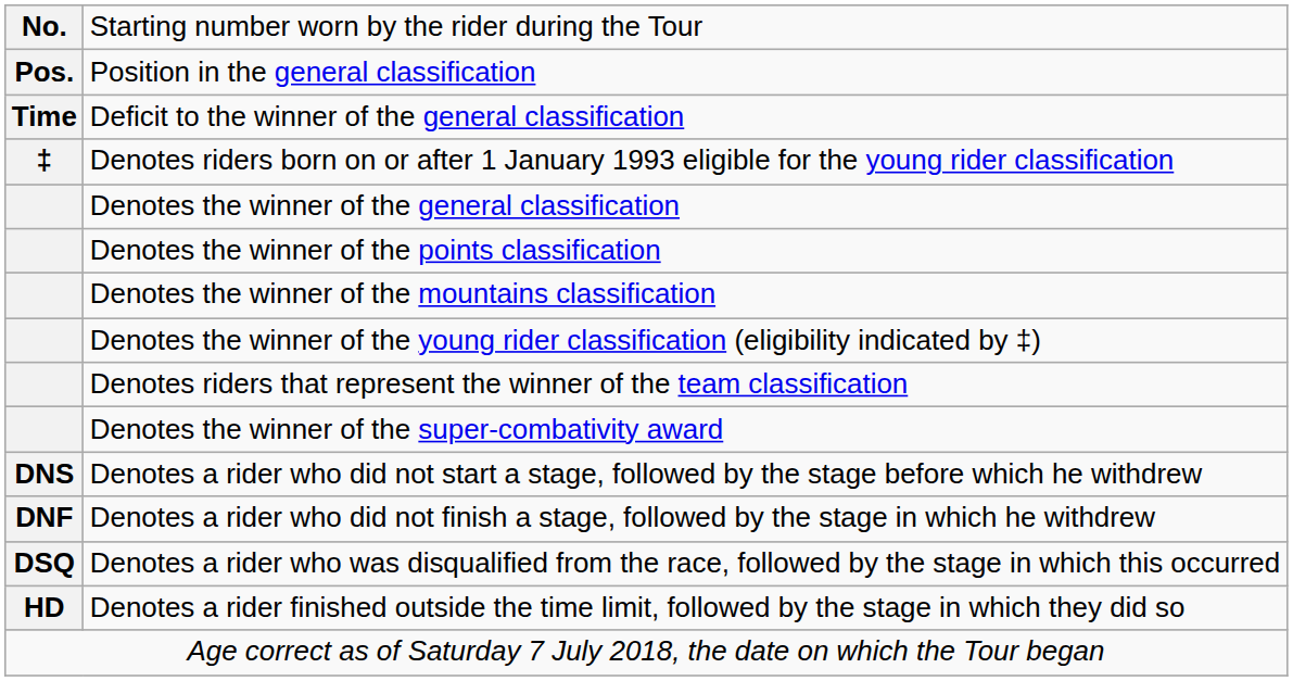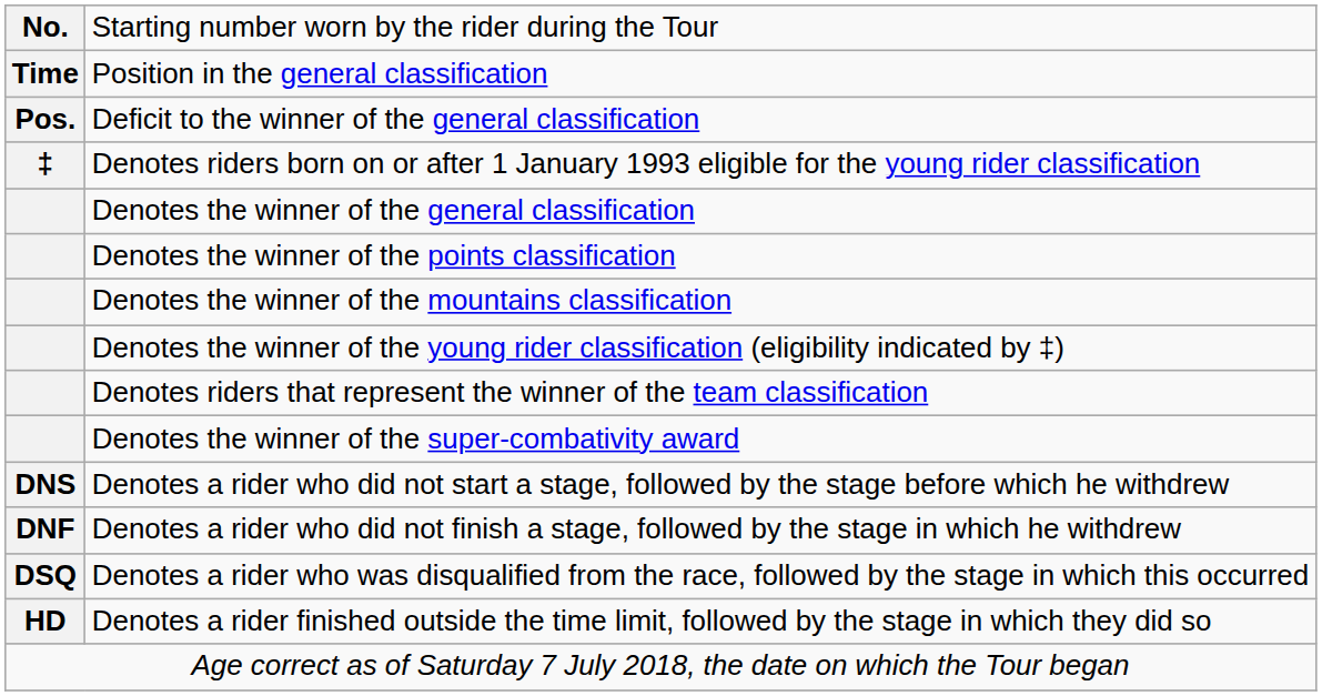 <table class="wikitable">
 <tr>
 <th scope="row" style="text-align:center;">No.</th>
 <td>Starting number worn by the rider during the Tour</td>
 </tr>
 <tr>
-<th scope="row" style="text-align:center;">Pos.</th>
+<th scope="row" style="text-align:center;">Time</th>
 <td>Position in the <a href='#'>general classification</a></td>
 </tr>
 <tr>
-<th scope="row" style="text-align:center;">Time</th>
+<th scope="row" style="text-align:center;">Pos.</th>
 <td>Deficit to the winner of the <a href='#'>general classification</a></td>
 </tr>
 <tr>
 <th scope="row" style="text-align:center;">‡</th>
 <td>Denotes riders born on or after 1 January 1993 eligible for the <a href='#'>young rider classification</a></td>
 </tr>
 <tr>
 <th scope="row" style="text-align:center;"></th>
 <td>Denotes the winner of the <a href='#'>general classification</a></td>
 </tr>
 <tr>
 <th scope="row" style="text-align:center;"></th>
 <td>Denotes the winner of the <a href='#'>points classification</a></td>
 </tr>
 <tr>
 <th scope="row" style="text-align:center;"></th>
 <td>Denotes the winner of the <a href='#'>mountains classification</a></td>
 </tr>
 <tr>
 <th scope="row" style="text-align:center;"></th>
 <td>Denotes the winner of the <a href='#'>young rider classification</a> (eligibility indicated by ‡)</td>
 </tr>
 <tr>
 <th scope="row" style="text-align:center;"></th>
 <td>Denotes riders that represent the winner of the <a href='#'>team classification</a></td>
 </tr>
 <tr>
 <th scope="row" style="text-align:center;"></th>
 <td>Denotes the winner of the <a href='#'>super-combativity award</a></td>
 </tr>
 <tr>
 <th scope="row" style="text-align:center;">DNS</th>
 <td>Denotes a rider who did not start a stage, followed by the stage before which he withdrew</td>
 </tr>
 <tr>
 <th scope="row" style="text-align:center;">DNF</th>
 <td>Denotes a rider who did not finish a stage, followed by the stage in which he withdrew</td>
 </tr>
 <tr>
 <th scope="row" style="text-align:center;">DSQ</th>
 <td>Denotes a rider who was disqualified from the race, followed by the stage in which this occurred</td>
 </tr>
 <tr>
 <th scope="row" style="text-align:center;">HD</th>
 <td>Denotes a rider finished outside the time limit, followed by the stage in which they did so</td>
 </tr>
 <tr>
 <td style="text-align:center;" colspan="2"><em>Age correct as of Saturday 7 July 2018, the date on which the Tour began</em></td>
 </tr>
 </table>
